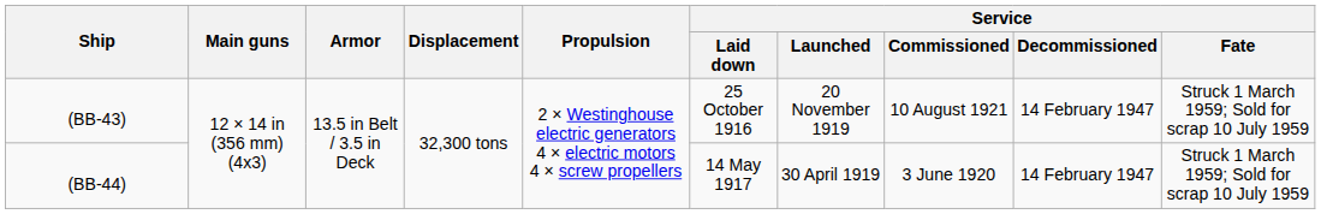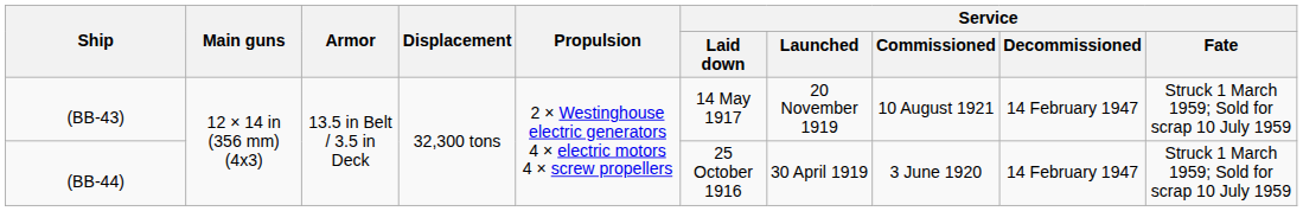 <table class="wikitable" style="width:98%;">
 <tr valign="center">
 <th scope="col" rowspan="2" style="text-align:center; width:14%;">Ship</th>
 <th scope="col" style="text-align:center;" rowspan="2">Main guns</th>
 <th scope="col" style="text-align:center;" rowspan="2">Armor</th>
 <th scope="col" style="text-align:center;" rowspan="2">Displacement</th>
 <th scope="col" style="text-align:center;" rowspan="2">Propulsion</th>
 <th scope="col" style="text-align:center;" colspan="5">Service</th>
 </tr>
 <tr valign="top">
 <th scope="col" style="text-align:center;">Laid down</th>
 <th scope="col" style="text-align:center;">Launched</th>
 <th scope="col" style="text-align:center;">Commissioned</th>
 <th scope="col" style="text-align:center;">Decommissioned</th>
 <th scope="col" style="text-align:center;">Fate</th>
 </tr>
 <tr>
 <td style="text-align:center"><br>(BB-43)</td>
 <td style="text-align:center;" rowspan="5">12 × 14 in (356 mm) (4x3)</td>
 <td style="text-align:center;" rowspan="5">13.5 in Belt / 3.5 in Deck</td>
 <td style="text-align:center;" rowspan="5">32,300 tons</td>
 <td style="text-align:center;" rowspan="5">2 × <a href='#'>Westinghouse</a> <a href='#'>electric generators</a><br>4 × <a href='#'>electric motors</a><br>4 × <a href='#'>screw propellers</a></td>
-<td style="text-align:center">25 October 1916</td>
+<td style="text-align:center">14 May 1917</td>
 <td style="text-align:center">20 November 1919</td>
 <td style="text-align:center">10 August 1921</td>
 <td style="text-align:center">14 February 1947</td>
 <td style="text-align:center">Struck 1 March 1959; Sold for scrap 10 July 1959</td>
 </tr>
 <tr>
 <td style="text-align:center"><br>(BB-44)</td>
-<td style="text-align:center">14 May 1917</td>
+<td style="text-align:center">25 October 1916</td>
 <td style="text-align:center">30 April 1919</td>
 <td style="text-align:center">3 June 1920</td>
 <td style="text-align:center">14 February 1947</td>
 <td style="text-align:center">Struck 1 March 1959; Sold for scrap 10 July 1959</td>
 </tr>
 </table>
